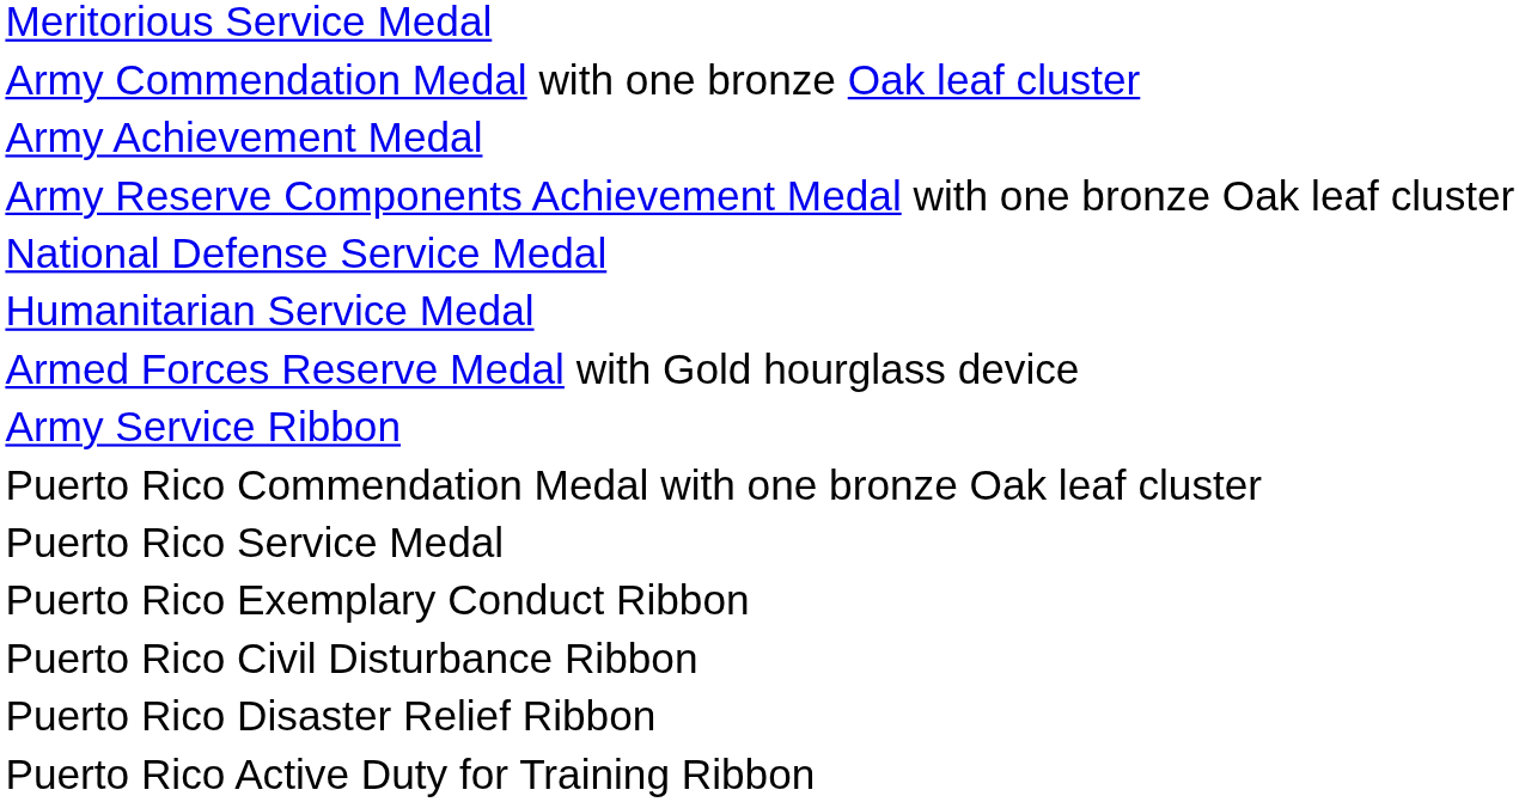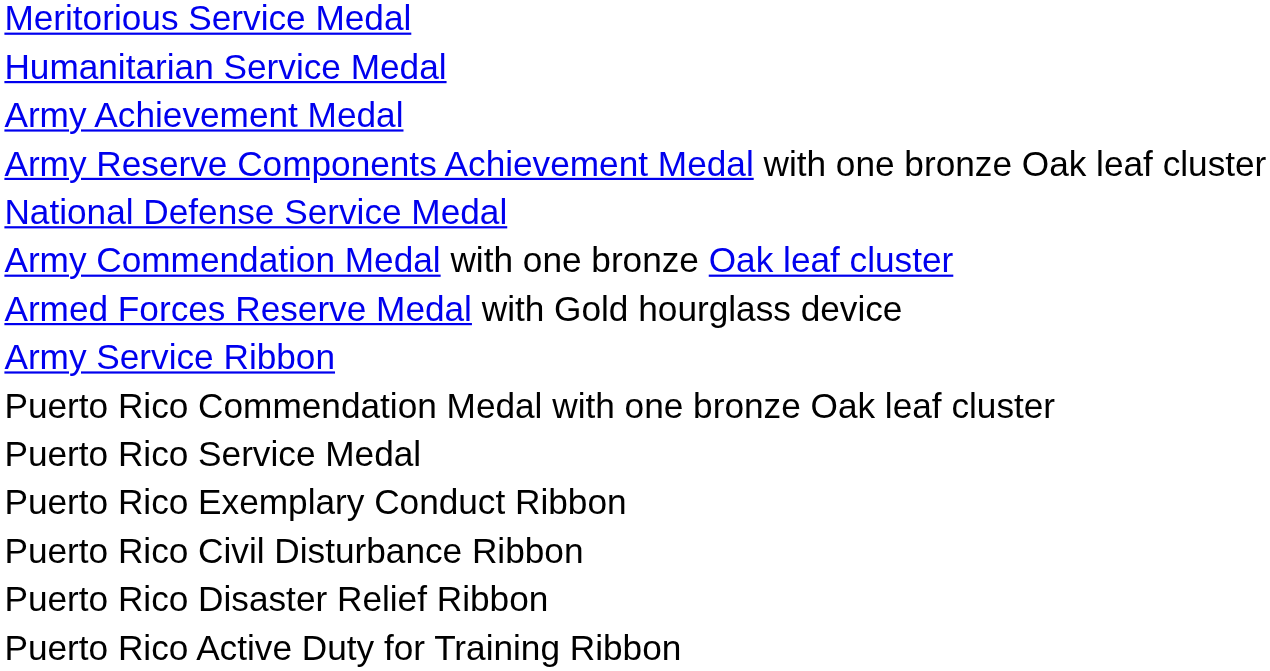 <table>
 <tr>
 <td></td>
 <td><a href='#'>Meritorious Service Medal</a></td>
 </tr>
 <tr>
 <td></td>
-<td><a href='#'>Army Commendation Medal</a> with one bronze <a href='#'>Oak leaf cluster</a></td>
+<td><a href='#'>Humanitarian Service Medal</a></td>
 </tr>
 <tr>
 <td></td>
 <td><a href='#'>Army Achievement Medal</a></td>
 </tr>
 <tr>
 <td></td>
 <td><a href='#'>Army Reserve Components Achievement Medal</a> with one bronze Oak leaf cluster</td>
 </tr>
 <tr>
 <td></td>
 <td><a href='#'>National Defense Service Medal</a></td>
 </tr>
 <tr>
 <td></td>
-<td><a href='#'>Humanitarian Service Medal</a></td>
+<td><a href='#'>Army Commendation Medal</a> with one bronze <a href='#'>Oak leaf cluster</a></td>
 </tr>
 <tr>
 <td></td>
 <td><a href='#'>Armed Forces Reserve Medal</a> with Gold hourglass device</td>
 </tr>
 <tr>
 <td></td>
 <td><a href='#'>Army Service Ribbon</a></td>
 </tr>
 <tr>
 <td></td>
 <td>Puerto Rico Commendation Medal with one bronze Oak leaf cluster</td>
 </tr>
 <tr>
 <td></td>
 <td>Puerto Rico Service Medal</td>
 </tr>
 <tr>
 <td></td>
 <td>Puerto Rico Exemplary Conduct Ribbon</td>
 </tr>
 <tr>
 <td></td>
 <td>Puerto Rico Civil Disturbance Ribbon</td>
 </tr>
 <tr>
 <td></td>
 <td>Puerto Rico Disaster Relief Ribbon</td>
 </tr>
 <tr>
 <td></td>
 <td>Puerto Rico Active Duty for Training Ribbon</td>
 </tr>
 <tr>
 </tr>
 </table>
